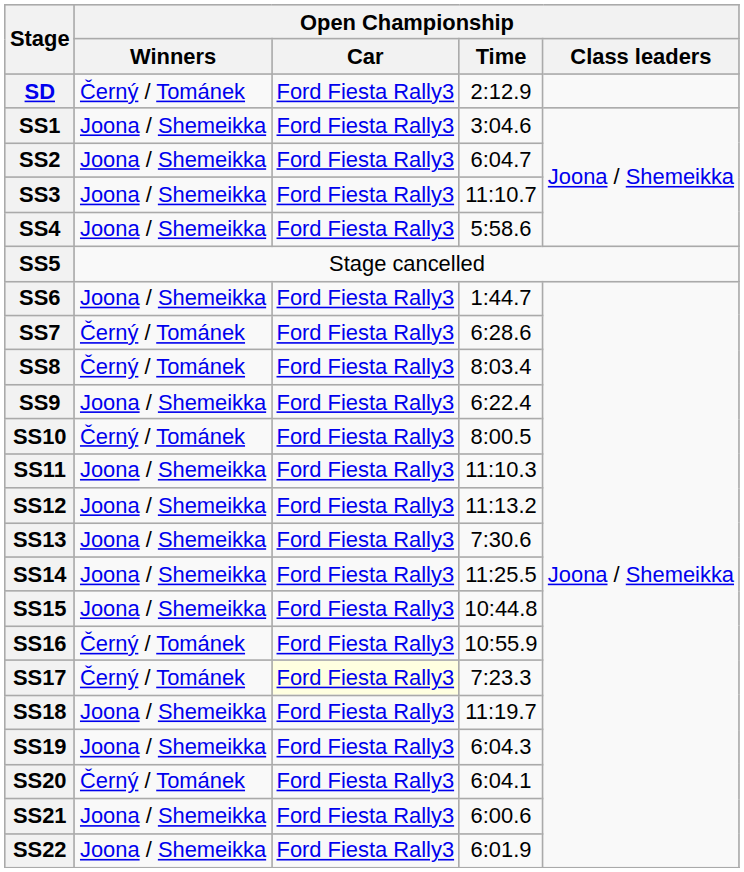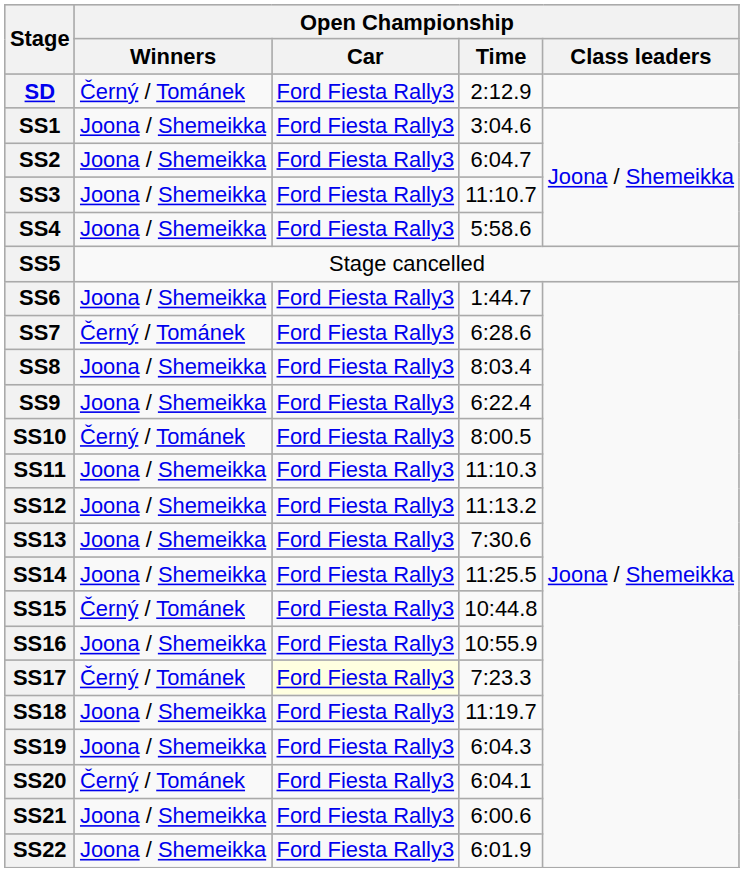 <table class="wikitable" style="font-size:85%">
 <tr>
 <th rowspan="2">Stage</th>
 <th colspan="4">Open Championship</th>
 </tr>
 <tr>
 <th>Winners</th>
 <th>Car</th>
 <th>Time</th>
 <th>Class leaders</th>
 </tr>
 <tr>
 <th><a href='#'>SD</a></th>
 <td><a href='#'>Černý</a> / <a href='#'>Tománek</a></td>
 <td><a href='#'>Ford Fiesta Rally3</a></td>
 <td align="center">2:12.9</td>
 <td></td>
 </tr>
 <tr>
 <th>SS1</th>
 <td><a href='#'>Joona</a> / <a href='#'>Shemeikka</a></td>
 <td><a href='#'>Ford Fiesta Rally3</a></td>
 <td align="center">3:04.6</td>
 <td rowspan="4"><a href='#'>Joona</a> / <a href='#'>Shemeikka</a></td>
 </tr>
 <tr>
 <th>SS2</th>
 <td><a href='#'>Joona</a> / <a href='#'>Shemeikka</a></td>
 <td><a href='#'>Ford Fiesta Rally3</a></td>
 <td align="center">6:04.7</td>
 </tr>
 <tr>
 <th>SS3</th>
 <td><a href='#'>Joona</a> / <a href='#'>Shemeikka</a></td>
 <td><a href='#'>Ford Fiesta Rally3</a></td>
 <td align="center">11:10.7</td>
 </tr>
 <tr>
 <th>SS4</th>
 <td><a href='#'>Joona</a> / <a href='#'>Shemeikka</a></td>
 <td><a href='#'>Ford Fiesta Rally3</a></td>
 <td align="center">5:58.6</td>
 </tr>
 <tr>
 <th>SS5</th>
 <td colspan="4" align="center">Stage cancelled</td>
 </tr>
 <tr>
 <th>SS6</th>
 <td><a href='#'>Joona</a> / <a href='#'>Shemeikka</a></td>
 <td><a href='#'>Ford Fiesta Rally3</a></td>
 <td align="center">1:44.7</td>
 <td rowspan="17"><a href='#'>Joona</a> / <a href='#'>Shemeikka</a></td>
 </tr>
 <tr>
 <th>SS7</th>
 <td><a href='#'>Černý</a> / <a href='#'>Tománek</a></td>
 <td><a href='#'>Ford Fiesta Rally3</a></td>
 <td align="center">6:28.6</td>
 </tr>
 <tr>
 <th>SS8</th>
-<td><a href='#'>Černý</a> / <a href='#'>Tománek</a></td>
+<td><a href='#'>Joona</a> / <a href='#'>Shemeikka</a></td>
 <td><a href='#'>Ford Fiesta Rally3</a></td>
 <td align="center">8:03.4</td>
 </tr>
 <tr>
 <th>SS9</th>
 <td><a href='#'>Joona</a> / <a href='#'>Shemeikka</a></td>
 <td><a href='#'>Ford Fiesta Rally3</a></td>
 <td align="center">6:22.4</td>
 </tr>
 <tr>
 <th>SS10</th>
 <td><a href='#'>Černý</a> / <a href='#'>Tománek</a></td>
 <td><a href='#'>Ford Fiesta Rally3</a></td>
 <td align="center">8:00.5</td>
 </tr>
 <tr>
 <th>SS11</th>
 <td><a href='#'>Joona</a> / <a href='#'>Shemeikka</a></td>
 <td><a href='#'>Ford Fiesta Rally3</a></td>
 <td align="center">11:10.3</td>
 </tr>
 <tr>
 <th>SS12</th>
 <td><a href='#'>Joona</a> / <a href='#'>Shemeikka</a></td>
 <td><a href='#'>Ford Fiesta Rally3</a></td>
 <td align="center">11:13.2</td>
 </tr>
 <tr>
 <th>SS13</th>
 <td><a href='#'>Joona</a> / <a href='#'>Shemeikka</a></td>
 <td><a href='#'>Ford Fiesta Rally3</a></td>
 <td align="center">7:30.6</td>
 </tr>
 <tr>
 <th>SS14</th>
 <td><a href='#'>Joona</a> / <a href='#'>Shemeikka</a></td>
 <td><a href='#'>Ford Fiesta Rally3</a></td>
 <td align="center">11:25.5</td>
 </tr>
 <tr>
 <th>SS15</th>
-<td><a href='#'>Joona</a> / <a href='#'>Shemeikka</a></td>
+<td><a href='#'>Černý</a> / <a href='#'>Tománek</a></td>
 <td><a href='#'>Ford Fiesta Rally3</a></td>
 <td align="center">10:44.8</td>
 </tr>
 <tr>
 <th>SS16</th>
-<td><a href='#'>Černý</a> / <a href='#'>Tománek</a></td>
+<td><a href='#'>Joona</a> / <a href='#'>Shemeikka</a></td>
 <td><a href='#'>Ford Fiesta Rally3</a></td>
 <td align="center">10:55.9</td>
 </tr>
 <tr>
 <th>SS17</th>
 <td><a href='#'>Černý</a> / <a href='#'>Tománek</a></td>
 <td style="background: lightyellow;"><a href='#'>Ford Fiesta Rally3</a></td>
 <td align="center">7:23.3</td>
 </tr>
 <tr>
 <th>SS18</th>
 <td><a href='#'>Joona</a> / <a href='#'>Shemeikka</a></td>
 <td><a href='#'>Ford Fiesta Rally3</a></td>
 <td align="center">11:19.7</td>
 </tr>
 <tr>
 <th>SS19</th>
 <td><a href='#'>Joona</a> / <a href='#'>Shemeikka</a></td>
 <td><a href='#'>Ford Fiesta Rally3</a></td>
 <td align="center">6:04.3</td>
 </tr>
 <tr>
 <th>SS20</th>
 <td><a href='#'>Černý</a> / <a href='#'>Tománek</a></td>
 <td><a href='#'>Ford Fiesta Rally3</a></td>
 <td align="center">6:04.1</td>
 </tr>
 <tr>
 <th>SS21</th>
 <td><a href='#'>Joona</a> / <a href='#'>Shemeikka</a></td>
 <td><a href='#'>Ford Fiesta Rally3</a></td>
 <td align="center">6:00.6</td>
 </tr>
 <tr>
 <th>SS22</th>
 <td><a href='#'>Joona</a> / <a href='#'>Shemeikka</a></td>
 <td><a href='#'>Ford Fiesta Rally3</a></td>
 <td align="center">6:01.9</td>
 </tr>
 <tr>
 </tr>
 </table>
